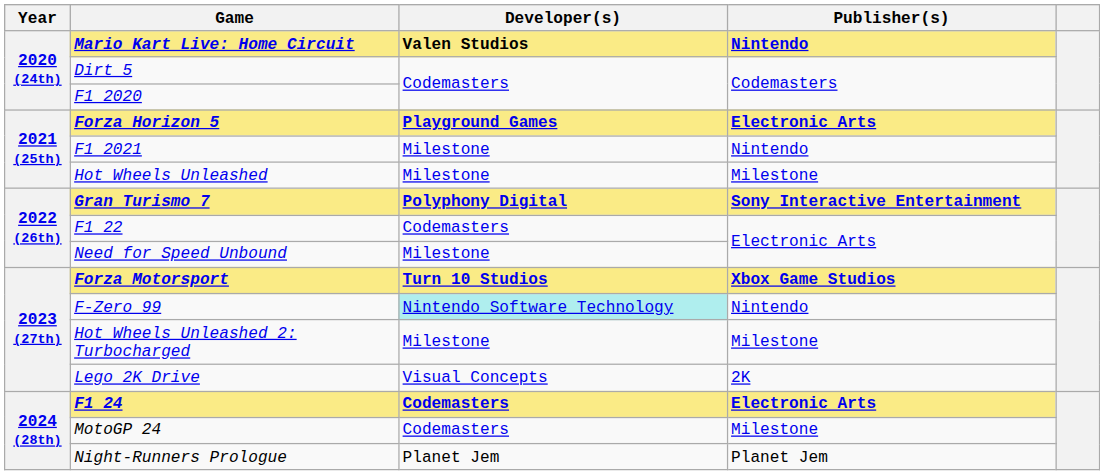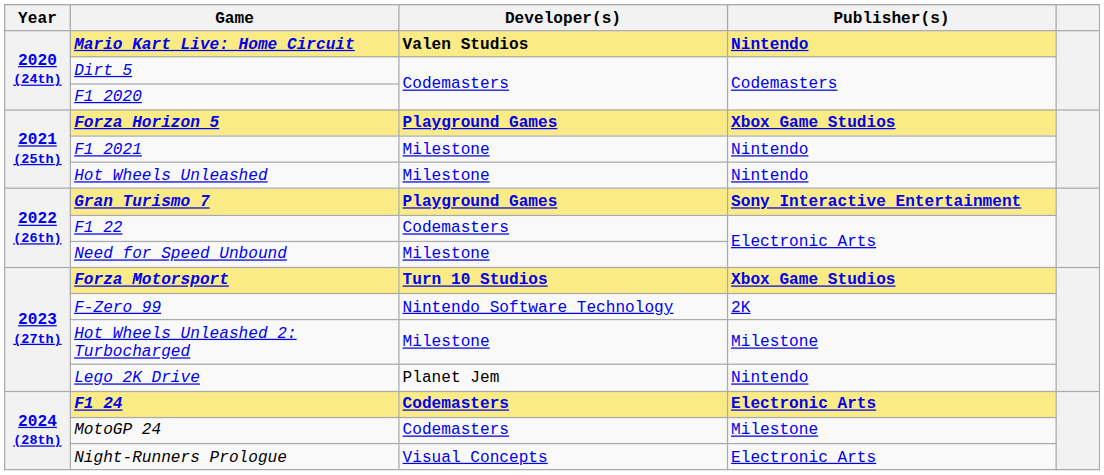 <table class="wikitable sortable" style="width:100%">
 <tr style="background:#bebebe">
 <th scope="col" style="width:6%;">Year</th>
 <th scope="col" style="width:30%;">Game</th>
 <th scope="col" style="width:30%;">Developer(s)</th>
 <th scope="col" style="width:30%;">Publisher(s)</th>
 <th scope="col" style="width:4%;" class="unsortable"></th>
 </tr>
 <tr>
 <th scope="row" rowspan="3" style="text-align:center"><a href='#'>2020</a> <br><small><a href='#'>(24th)</a> </small></th>
 <td style="background:#FAEB86"><strong><em><a href='#'>Mario Kart Live: Home Circuit</a></em></strong></td>
 <td style="background:#FAEB86"><strong>Valen Studios</strong></td>
 <td style="background:#FAEB86"><strong><a href='#'>Nintendo</a></strong></td>
 <th scope="row" rowspan="3" style="text-align;center;"></th>
 </tr>
 <tr>
 <td><em><a href='#'>Dirt 5</a></em></td>
 <td rowspan=2><a href='#'>Codemasters</a></td>
 <td rowspan=2><a href='#'>Codemasters</a></td>
 </tr>
 <tr>
 <td><em><a href='#'>F1 2020</a></em></td>
 </tr>
 <tr>
 <th scope="row" rowspan="3" style="text-align:center"><a href='#'>2021</a> <br><small><a href='#'>(25th)</a> </small></th>
 <td style="background:#FAEB86"><strong><em><a href='#'>Forza Horizon 5</a></em></strong></td>
 <td style="background:#FAEB86"><strong><a href='#'>Playground Games</a></strong></td>
-<td style="background:#FAEB86"><strong><a href='#'>Electronic Arts</a></strong></td>
+<td style="background:#FAEB86"><strong><a href='#'>Xbox Game Studios</a></strong></td>
 <th scope="row" rowspan="3" style="text-align;center;"></th>
 </tr>
 <tr>
 <td><em><a href='#'>F1 2021</a></em></td>
 <td><a href='#'>Milestone</a></td>
 <td><a href='#'>Nintendo</a></td>
 </tr>
 <tr>
 <td><em><a href='#'>Hot Wheels Unleashed</a></em></td>
 <td><a href='#'>Milestone</a></td>
-<td><a href='#'>Milestone</a></td>
+<td><a href='#'>Nintendo</a></td>
 </tr>
 <tr>
 <th scope="row" rowspan="3" style="text-align:center"><a href='#'>2022</a> <br><small><a href='#'>(26th)</a> </small></th>
 <td style="background:#FAEB86"><strong><em><a href='#'>Gran Turismo 7</a></em></strong></td>
-<td style="background:#FAEB86"><strong><a href='#'>Polyphony Digital</a></strong></td>
+<td style="background:#FAEB86"><strong><a href='#'>Playground Games</a></strong></td>
 <td style="background:#FAEB86"><strong><a href='#'>Sony Interactive Entertainment</a></strong></td>
 <th scope="row" rowspan="3" style="text-align;center;"></th>
 </tr>
 <tr>
 <td><em><a href='#'>F1 22</a></em></td>
 <td><a href='#'>Codemasters</a></td>
 <td rowspan="2"><a href='#'>Electronic Arts</a></td>
 </tr>
 <tr>
 <td><em><a href='#'>Need for Speed Unbound</a></em></td>
 <td><a href='#'>Milestone</a></td>
 </tr>
 <tr>
 <th scope="row" rowspan="4" style="text-align:center"><a href='#'>2023</a> <br><small><a href='#'>(27th)</a> </small></th>
 <td style="background:#FAEB86"><strong><em><a href='#'>Forza Motorsport</a></em></strong></td>
 <td style="background:#FAEB86"><strong><a href='#'>Turn 10 Studios</a></strong></td>
 <td style="background:#FAEB86"><strong><a href='#'>Xbox Game Studios</a></strong></td>
 <th scope="row" rowspan="4" style="text-align;center;"></th>
 </tr>
 <tr>
 <td><em><a href='#'>F-Zero 99</a></em></td>
-<td style="background: paleturquoise;"><a href='#'>Nintendo Software Technology</a></td>
-<td><a href='#'>Nintendo</a></td>
+<td><a href='#'>Nintendo Software Technology</a></td>
+<td><a href='#'>2K</a></td>
 </tr>
 <tr>
 <td><em><a href='#'>Hot Wheels Unleashed 2: Turbocharged</a></em></td>
 <td><a href='#'>Milestone</a></td>
 <td><a href='#'>Milestone</a></td>
 </tr>
 <tr>
 <td><em><a href='#'>Lego 2K Drive</a></em></td>
-<td><a href='#'>Visual Concepts</a></td>
-<td><a href='#'>2K</a></td>
+<td>Planet Jem</td>
+<td><a href='#'>Nintendo</a></td>
 </tr>
 <tr>
 <th scope="row" rowspan="3" style="text-align:center"><a href='#'>2024</a> <br><small><a href='#'>(28th)</a> </small></th>
 <td style="background:#FAEB86"><strong><em><a href='#'>F1 24</a></em></strong></td>
 <td style="background:#FAEB86"><strong><a href='#'>Codemasters</a></strong></td>
 <td style="background:#FAEB86"><strong><a href='#'>Electronic Arts</a></strong></td>
 <th scope="row" rowspan="5" style="text-align;center;"></th>
 </tr>
 <tr>
 <td><em>MotoGP 24</em></td>
 <td><a href='#'>Codemasters</a></td>
 <td><a href='#'>Milestone</a></td>
 </tr>
 <tr>
 <td><em>Night-Runners Prologue</em></td>
-<td>Planet Jem</td>
-<td>Planet Jem</td>
+<td><a href='#'>Visual Concepts</a></td>
+<td><a href='#'>Electronic Arts</a></td>
 </tr>
 </table>
